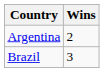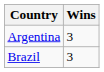 <table class="wikitable">
 <tr>
 <th>Country</th>
 <th>Wins</th>
 </tr>
 <tr>
 <td> <a href='#'>Argentina</a></td>
-<td>2</td>
+<td>3</td>
 </tr>
 <tr>
 <td> <a href='#'>Brazil</a></td>
 <td>3</td>
 </tr>
 </table>
